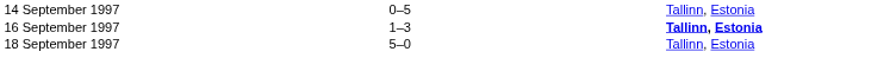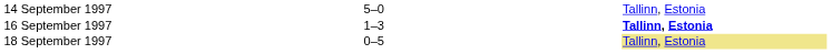 <table cellspacing=1 width=85%>
 <tr>
 <th width=15%></th>
 <th width=25%></th>
 <th width=10%></th>
 <th width=25%></th>
 <th width=25%></th>
 </tr>
 <tr>
 <td>14 September 1997</td>
 <td align=right></td>
-<td align=center>0–5</td>
+<td align=center>5–0</td>
 <td></td>
 <td><a href='#'>Tallinn</a>, <a href='#'>Estonia</a></td>
 </tr>
 <tr>
 <td>16 September 1997</td>
 <td align=right></td>
 <td align=center>1–3</td>
 <td></td>
 <td><strong><a href='#'>Tallinn</a>, <a href='#'>Estonia</a></strong></td>
 </tr>
 <tr>
 <td>18 September 1997</td>
 <td align=right></td>
-<td align=center>5–0</td>
+<td align=center>0–5</td>
 <td></td>
-<td><a href='#'>Tallinn</a>, <a href='#'>Estonia</a></td>
+<td style="background: khaki;"><a href='#'>Tallinn</a>, <a href='#'>Estonia</a></td>
 </tr>
 </table>
